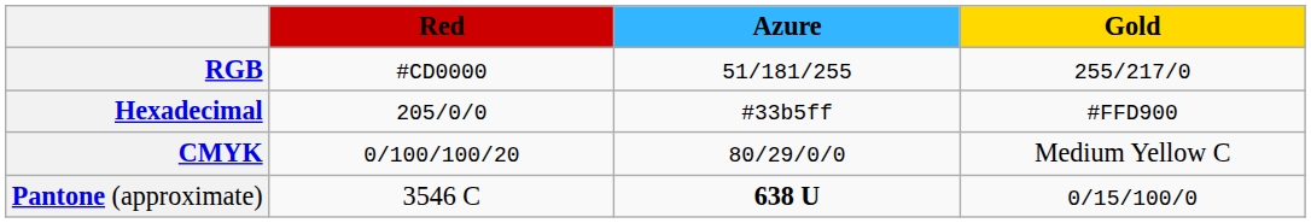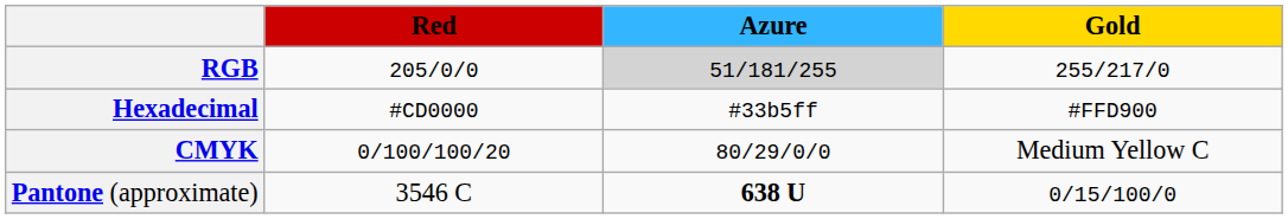 <table class="wikitable" style="text-align:center;">
 <tr>
 <th></th>
 <th style="background:#CD0000; width:200px"><span>Red</span></th>
 <th style="background:#33b5ff; width:200px"><span>Azure</span></th>
 <th style="background:#FFD900; width:200px">Gold</th>
 </tr>
 <tr>
 <td style="background:#F2F2F2; text-align:right"><strong><a href='#'>RGB</a></strong></td>
-<td><code>#CD0000</code></td>
-<td><code>51/181/255</code></td>
+<td><code>205/0/0</code></td>
+<td style="background: lightgrey;"><code>51/181/255</code></td>
 <td><code>255/217/0</code></td>
 </tr>
 <tr>
 <td style="background:#F2F2F2; text-align:right"><strong><a href='#'>Hexadecimal</a></strong></td>
-<td><code>205/0/0</code></td>
+<td><code>#CD0000</code></td>
 <td><code>#33b5ff</code></td>
 <td><code>#FFD900</code></td>
 </tr>
 <tr>
 <td style="background:#F2F2F2; text-align:right"><strong><a href='#'>CMYK</a></strong></td>
 <td><code>0/100/100/20</code></td>
 <td><code>80/29/0/0</code></td>
 <td>Medium Yellow C</td>
 </tr>
 <tr>
 <td style="background:#F2F2F2; text-align:right"><strong><a href='#'>Pantone</a></strong> (approximate)</td>
 <td>3546 C</td>
 <td><strong>638 U</strong></td>
 <td><code>0/15/100/0</code></td>
 </tr>
 </table>
